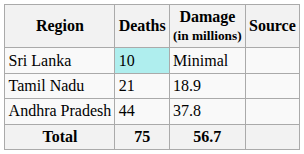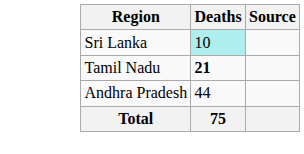 <table class="wikitable" align="right">
 <tr>
 <th>Region</th>
 <th>Deaths</th>
-<th>Damage<br><small>(in millions)</small></th>
 <th>Source</th>
 </tr>
 <tr>
 <td>Sri Lanka</td>
 <td style="background: paleturquoise;">10</td>
-<td>Minimal</td>
 <td></td>
 </tr>
 <tr>
 <td>Tamil Nadu</td>
-<td>21</td>
-<td>18.9</td>
+<td><strong>21</strong></td>
 <td></td>
 </tr>
 <tr>
 <td>Andhra Pradesh</td>
 <td>44</td>
-<td>37.8</td>
 <td></td>
 </tr>
 <tr>
 <th>Total</th>
 <th>75</th>
-<th>56.7</th>
 <th></th>
 </tr>
 </table>
